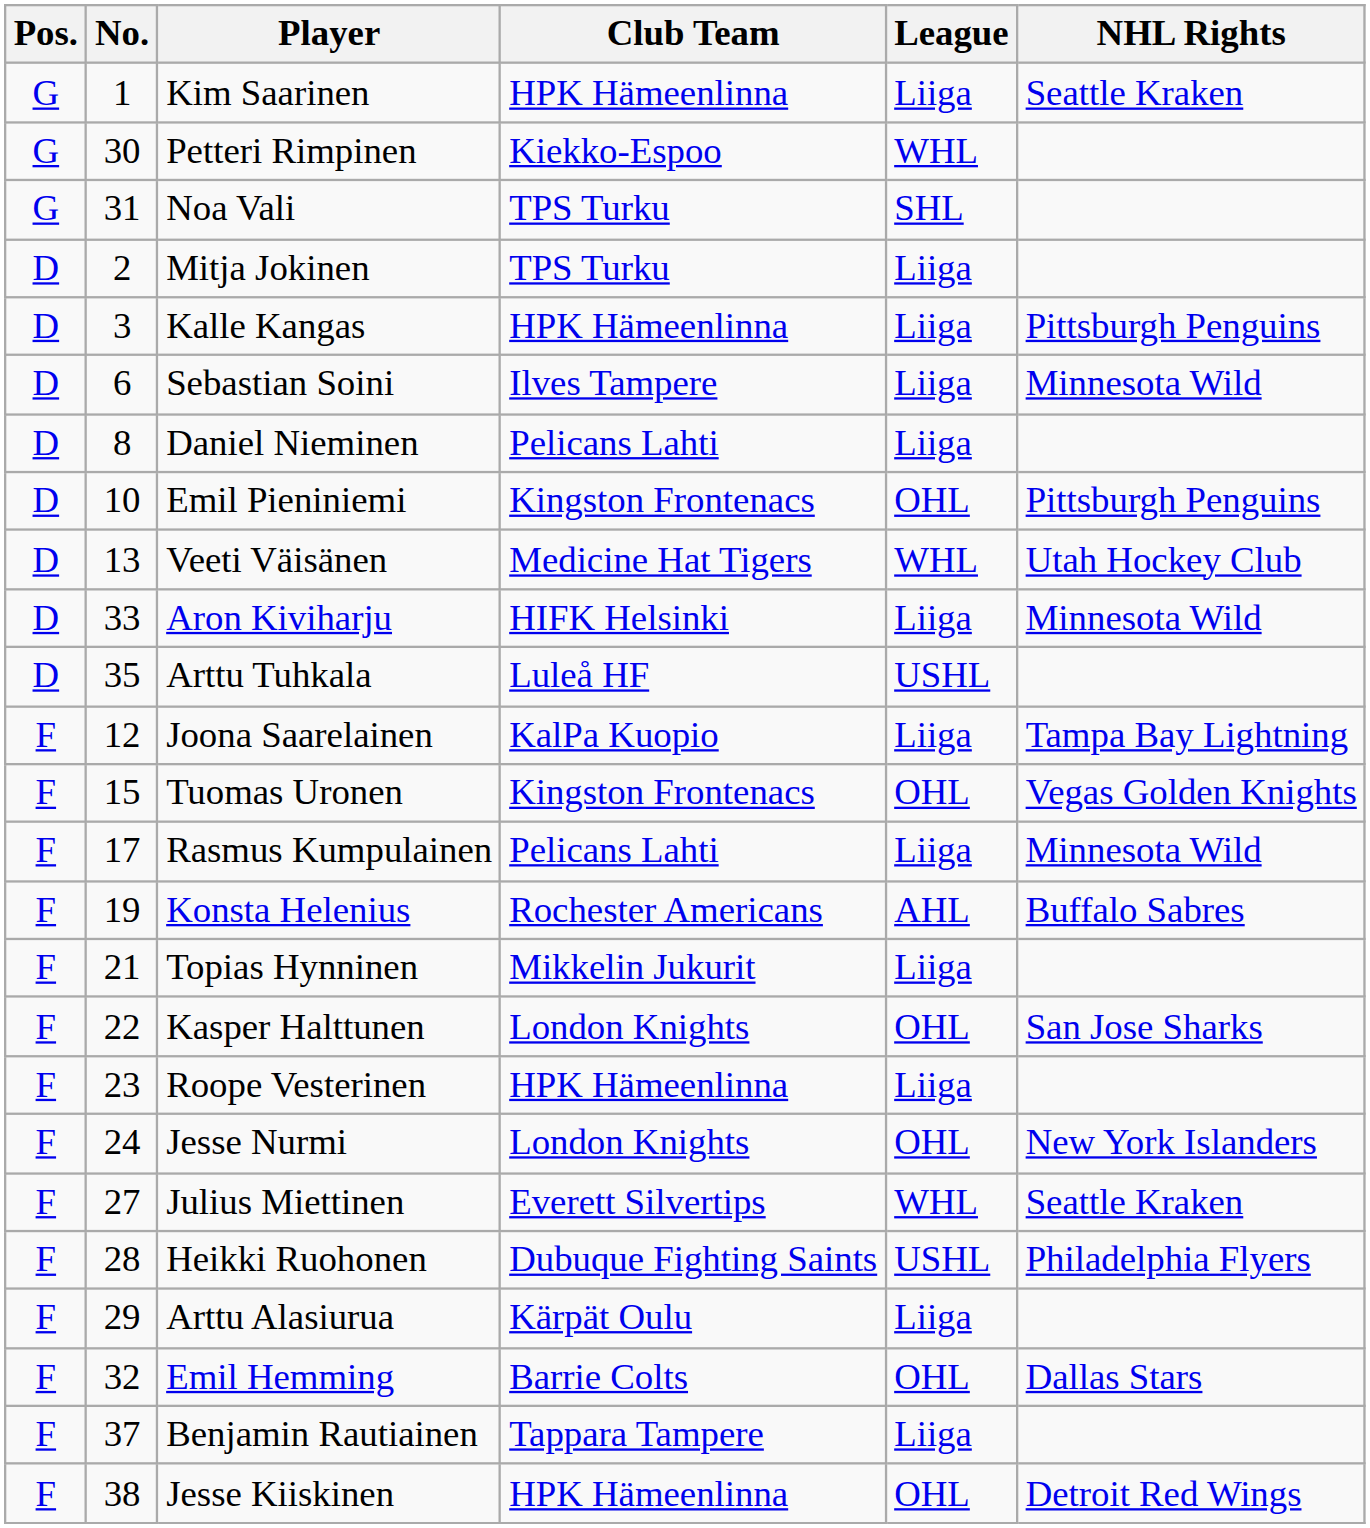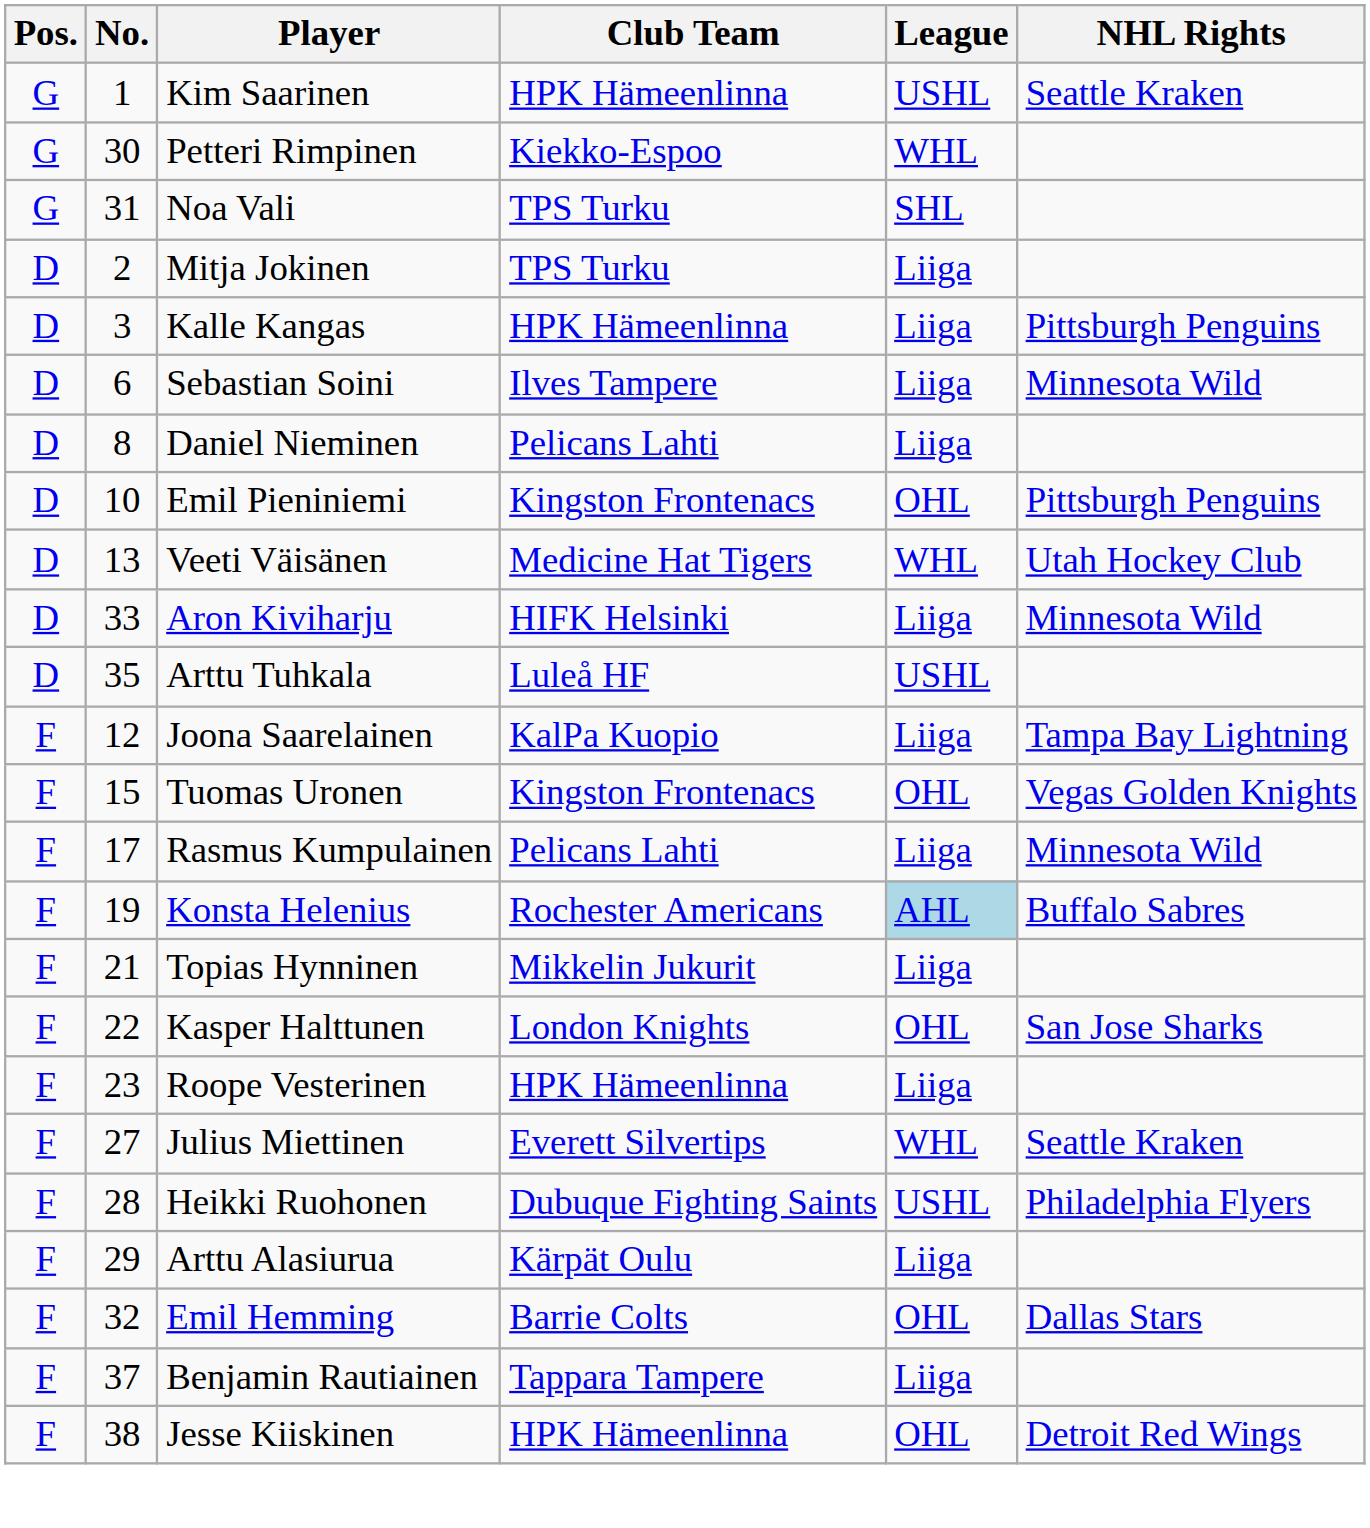 <table class="wikitable sortable">
 <tr>
 <th>Pos.</th>
 <th>No.</th>
 <th>Player</th>
 <th>Club Team</th>
 <th>League</th>
 <th>NHL Rights</th>
 </tr>
 <tr>
 <td style="text-align:center;"><a href='#'>G</a></td>
 <td style="text-align:center;">1</td>
 <td>Kim Saarinen</td>
 <td> <a href='#'>HPK Hämeenlinna</a></td>
-<td> <a href='#'>Liiga</a></td>
+<td> <a href='#'>USHL</a></td>
 <td><a href='#'>Seattle Kraken</a></td>
 </tr>
 <tr>
 <td style="text-align:center;"><a href='#'>G</a></td>
 <td style="text-align:center;">30</td>
 <td>Petteri Rimpinen</td>
 <td> <a href='#'>Kiekko-Espoo</a></td>
 <td> <a href='#'>WHL</a></td>
 <td></td>
 </tr>
 <tr>
 <td style="text-align:center;"><a href='#'>G</a></td>
 <td style="text-align:center;">31</td>
 <td>Noa Vali</td>
 <td> <a href='#'>TPS Turku</a></td>
 <td> <a href='#'>SHL</a></td>
 <td></td>
 </tr>
 <tr>
 <td style="text-align:center;"><a href='#'>D</a></td>
 <td style="text-align:center;">2</td>
 <td>Mitja Jokinen</td>
 <td> <a href='#'>TPS Turku</a></td>
 <td> <a href='#'>Liiga</a></td>
 <td></td>
 </tr>
 <tr>
 <td style="text-align:center;"><a href='#'>D</a></td>
 <td style="text-align:center;">3</td>
 <td>Kalle Kangas</td>
 <td> <a href='#'>HPK Hämeenlinna</a></td>
 <td> <a href='#'>Liiga</a></td>
 <td><a href='#'>Pittsburgh Penguins</a></td>
 </tr>
 <tr>
 <td style="text-align:center;"><a href='#'>D</a></td>
 <td style="text-align:center;">6</td>
 <td>Sebastian Soini</td>
 <td> <a href='#'>Ilves Tampere</a></td>
 <td> <a href='#'>Liiga</a></td>
 <td><a href='#'>Minnesota Wild</a></td>
 </tr>
 <tr>
 <td style="text-align:center;"><a href='#'>D</a></td>
 <td style="text-align:center;">8</td>
 <td>Daniel Nieminen</td>
 <td> <a href='#'>Pelicans Lahti</a></td>
 <td> <a href='#'>Liiga</a></td>
 <td></td>
 </tr>
 <tr>
 <td style="text-align:center;"><a href='#'>D</a></td>
 <td style="text-align:center;">10</td>
 <td>Emil Pieniniemi</td>
 <td> <a href='#'>Kingston Frontenacs</a></td>
 <td> <a href='#'>OHL</a></td>
 <td><a href='#'>Pittsburgh Penguins</a></td>
 </tr>
 <tr>
 <td style="text-align:center;"><a href='#'>D</a></td>
 <td style="text-align:center;">13</td>
 <td>Veeti Väisänen</td>
 <td> <a href='#'>Medicine Hat Tigers</a></td>
 <td> <a href='#'>WHL</a></td>
 <td><a href='#'>Utah Hockey Club</a></td>
 </tr>
 <tr>
 <td style="text-align:center;"><a href='#'>D</a></td>
 <td style="text-align:center;">33</td>
 <td><a href='#'>Aron Kiviharju</a></td>
 <td> <a href='#'>HIFK Helsinki</a></td>
 <td> <a href='#'>Liiga</a></td>
 <td><a href='#'>Minnesota Wild</a></td>
 </tr>
 <tr>
 <td style="text-align:center;"><a href='#'>D</a></td>
 <td style="text-align:center;">35</td>
 <td>Arttu Tuhkala</td>
 <td> <a href='#'>Luleå HF</a></td>
 <td> <a href='#'>USHL</a></td>
 <td></td>
 </tr>
 <tr>
 <td style="text-align:center;"><a href='#'>F</a></td>
 <td style="text-align:center;">12</td>
 <td>Joona Saarelainen</td>
 <td> <a href='#'>KalPa Kuopio</a></td>
 <td> <a href='#'>Liiga</a></td>
 <td><a href='#'>Tampa Bay Lightning</a></td>
 </tr>
 <tr>
 <td style="text-align:center;"><a href='#'>F</a></td>
 <td style="text-align:center;">15</td>
 <td>Tuomas Uronen</td>
 <td> <a href='#'>Kingston Frontenacs</a></td>
 <td> <a href='#'>OHL</a></td>
 <td><a href='#'>Vegas Golden Knights</a></td>
 </tr>
 <tr>
 <td style="text-align:center;"><a href='#'>F</a></td>
 <td style="text-align:center;">17</td>
 <td>Rasmus Kumpulainen</td>
 <td> <a href='#'>Pelicans Lahti</a></td>
 <td> <a href='#'>Liiga</a></td>
 <td><a href='#'>Minnesota Wild</a></td>
 </tr>
 <tr>
 <td style="text-align:center;"><a href='#'>F</a></td>
 <td style="text-align:center;">19</td>
 <td><a href='#'>Konsta Helenius</a></td>
 <td> <a href='#'>Rochester Americans</a></td>
-<td> <a href='#'>AHL</a></td>
+<td style="background: lightblue;"> <a href='#'>AHL</a></td>
 <td><a href='#'>Buffalo Sabres</a></td>
 </tr>
 <tr>
 <td style="text-align:center;"><a href='#'>F</a></td>
 <td style="text-align:center;">21</td>
 <td>Topias Hynninen</td>
 <td> <a href='#'>Mikkelin Jukurit</a></td>
 <td> <a href='#'>Liiga</a></td>
 <td></td>
 </tr>
 <tr>
 <td style="text-align:center;"><a href='#'>F</a></td>
 <td style="text-align:center;">22</td>
 <td>Kasper Halttunen</td>
 <td> <a href='#'>London Knights</a></td>
 <td> <a href='#'>OHL</a></td>
 <td><a href='#'>San Jose Sharks</a></td>
 </tr>
 <tr>
 <td style="text-align:center;"><a href='#'>F</a></td>
 <td style="text-align:center;">23</td>
 <td>Roope Vesterinen</td>
 <td> <a href='#'>HPK Hämeenlinna</a></td>
 <td> <a href='#'>Liiga</a></td>
 <td></td>
-</tr>
-<tr>
-<td style="text-align:center;"><a href='#'>F</a></td>
-<td style="text-align:center;">24</td>
-<td>Jesse Nurmi</td>
-<td> <a href='#'>London Knights</a></td>
-<td> <a href='#'>OHL</a></td>
-<td><a href='#'>New York Islanders</a></td>
 </tr>
 <tr>
 <td style="text-align:center;"><a href='#'>F</a></td>
 <td style="text-align:center;">27</td>
 <td>Julius Miettinen</td>
 <td> <a href='#'>Everett Silvertips</a></td>
 <td> <a href='#'>WHL</a></td>
 <td><a href='#'>Seattle Kraken</a></td>
 </tr>
 <tr>
 <td style="text-align:center;"><a href='#'>F</a></td>
 <td style="text-align:center;">28</td>
 <td>Heikki Ruohonen</td>
 <td> <a href='#'>Dubuque Fighting Saints</a></td>
 <td> <a href='#'>USHL</a></td>
 <td><a href='#'>Philadelphia Flyers</a></td>
 </tr>
 <tr>
 <td style="text-align:center;"><a href='#'>F</a></td>
 <td style="text-align:center;">29</td>
 <td>Arttu Alasiurua</td>
 <td> <a href='#'>Kärpät Oulu</a></td>
 <td> <a href='#'>Liiga</a></td>
 <td></td>
 </tr>
 <tr>
 <td style="text-align:center;"><a href='#'>F</a></td>
 <td style="text-align:center;">32</td>
 <td><a href='#'>Emil Hemming</a></td>
 <td> <a href='#'>Barrie Colts</a></td>
 <td> <a href='#'>OHL</a></td>
 <td><a href='#'>Dallas Stars</a></td>
 </tr>
 <tr>
 <td style="text-align:center;"><a href='#'>F</a></td>
 <td style="text-align:center;">37</td>
 <td>Benjamin Rautiainen</td>
 <td> <a href='#'>Tappara Tampere</a></td>
 <td> <a href='#'>Liiga</a></td>
 <td></td>
 </tr>
 <tr>
 <td style="text-align:center;"><a href='#'>F</a></td>
 <td style="text-align:center;">38</td>
 <td>Jesse Kiiskinen</td>
 <td> <a href='#'>HPK Hämeenlinna</a></td>
 <td> <a href='#'>OHL</a></td>
 <td><a href='#'>Detroit Red Wings</a></td>
 </tr>
 </table>
